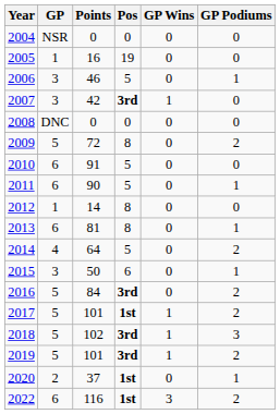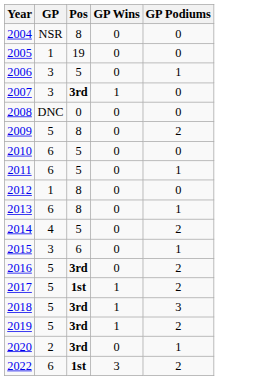 <table class="wikitable" style="text-align:center;">
 <tr>
 <th>Year</th>
 <th>GP</th>
-<th>Points</th>
 <th>Pos</th>
 <th>GP Wins</th>
 <th>GP Podiums</th>
 </tr>
 <tr>
 <td><a href='#'>2004</a></td>
 <td>NSR</td>
-<td>0</td>
-<td>0</td>
+<td>8</td>
 <td>0</td>
 <td>0</td>
 </tr>
 <tr>
 <td><a href='#'>2005</a></td>
 <td>1</td>
-<td>16</td>
 <td>19</td>
 <td>0</td>
 <td>0</td>
 </tr>
 <tr>
 <td><a href='#'>2006</a></td>
 <td>3</td>
-<td>46</td>
 <td>5</td>
 <td>0</td>
 <td>1</td>
 </tr>
 <tr>
 <td><a href='#'>2007</a></td>
 <td>3</td>
-<td>42</td>
 <td><strong>3rd</strong></td>
 <td>1</td>
 <td>0</td>
 </tr>
 <tr>
 <td><a href='#'>2008</a></td>
 <td>DNC</td>
 <td>0</td>
 <td>0</td>
 <td>0</td>
-<td>0</td>
 </tr>
 <tr>
 <td><a href='#'>2009</a></td>
 <td>5</td>
-<td>72</td>
 <td>8</td>
 <td>0</td>
 <td>2</td>
 </tr>
 <tr>
 <td><a href='#'>2010</a></td>
 <td>6</td>
-<td>91</td>
 <td>5</td>
 <td>0</td>
 <td>0</td>
 </tr>
 <tr>
 <td><a href='#'>2011</a></td>
 <td>6</td>
-<td>90</td>
 <td>5</td>
 <td>0</td>
 <td>1</td>
 </tr>
 <tr>
 <td><a href='#'>2012</a></td>
 <td>1</td>
-<td>14</td>
 <td>8</td>
 <td>0</td>
 <td>0</td>
 </tr>
 <tr>
 <td><a href='#'>2013</a></td>
 <td>6</td>
-<td>81</td>
 <td>8</td>
 <td>0</td>
 <td>1</td>
 </tr>
 <tr>
 <td><a href='#'>2014</a></td>
 <td>4</td>
-<td>64</td>
 <td>5</td>
 <td>0</td>
 <td>2</td>
 </tr>
 <tr>
 <td><a href='#'>2015</a></td>
 <td>3</td>
-<td>50</td>
 <td>6</td>
 <td>0</td>
 <td>1</td>
 </tr>
 <tr>
 <td><a href='#'>2016</a></td>
 <td>5</td>
-<td>84</td>
 <td><strong>3rd</strong></td>
 <td>0</td>
 <td>2</td>
 </tr>
 <tr>
 <td><a href='#'>2017</a></td>
 <td>5</td>
-<td>101</td>
 <td><strong>1st</strong></td>
 <td>1</td>
 <td>2</td>
 </tr>
 <tr>
 <td><a href='#'>2018</a></td>
 <td>5</td>
-<td>102</td>
 <td><strong>3rd</strong></td>
 <td>1</td>
 <td>3</td>
 </tr>
 <tr>
 <td><a href='#'>2019</a></td>
 <td>5</td>
-<td>101</td>
 <td><strong>3rd</strong></td>
 <td>1</td>
 <td>2</td>
 </tr>
 <tr>
 <td><a href='#'>2020</a></td>
 <td>2</td>
-<td>37</td>
-<td><strong>1st</strong></td>
+<td><strong>3rd</strong></td>
 <td>0</td>
 <td>1</td>
 </tr>
 <tr>
 <td><a href='#'>2022</a></td>
 <td>6</td>
-<td>116</td>
 <td><strong>1st</strong></td>
 <td>3</td>
 <td>2</td>
 </tr>
 </table>
